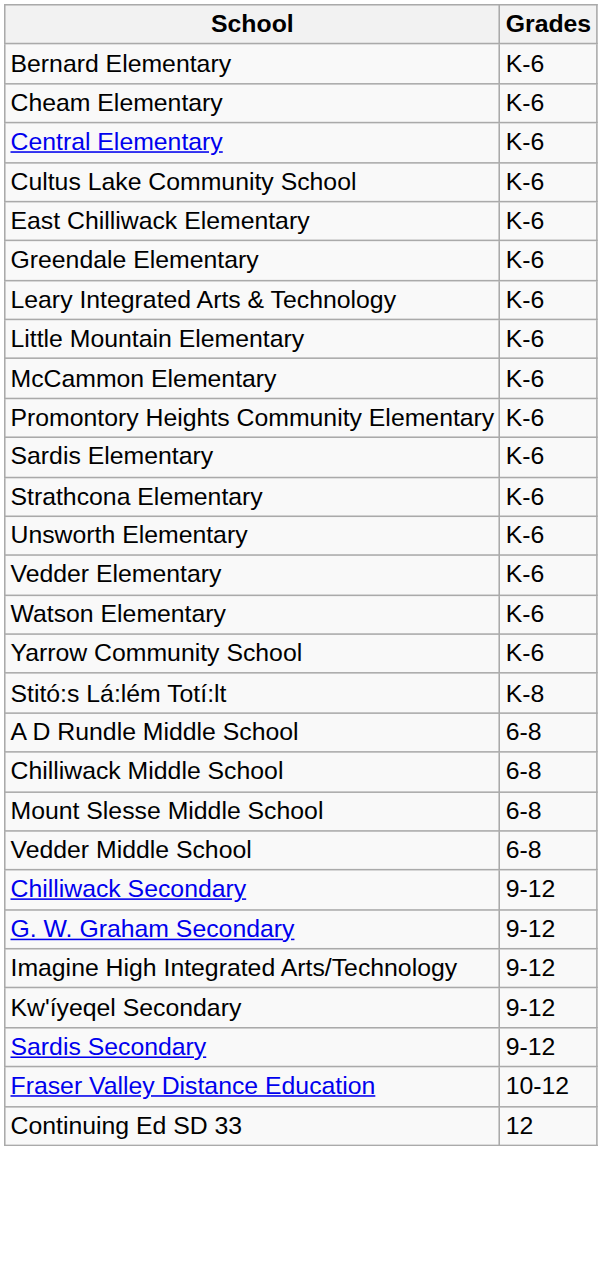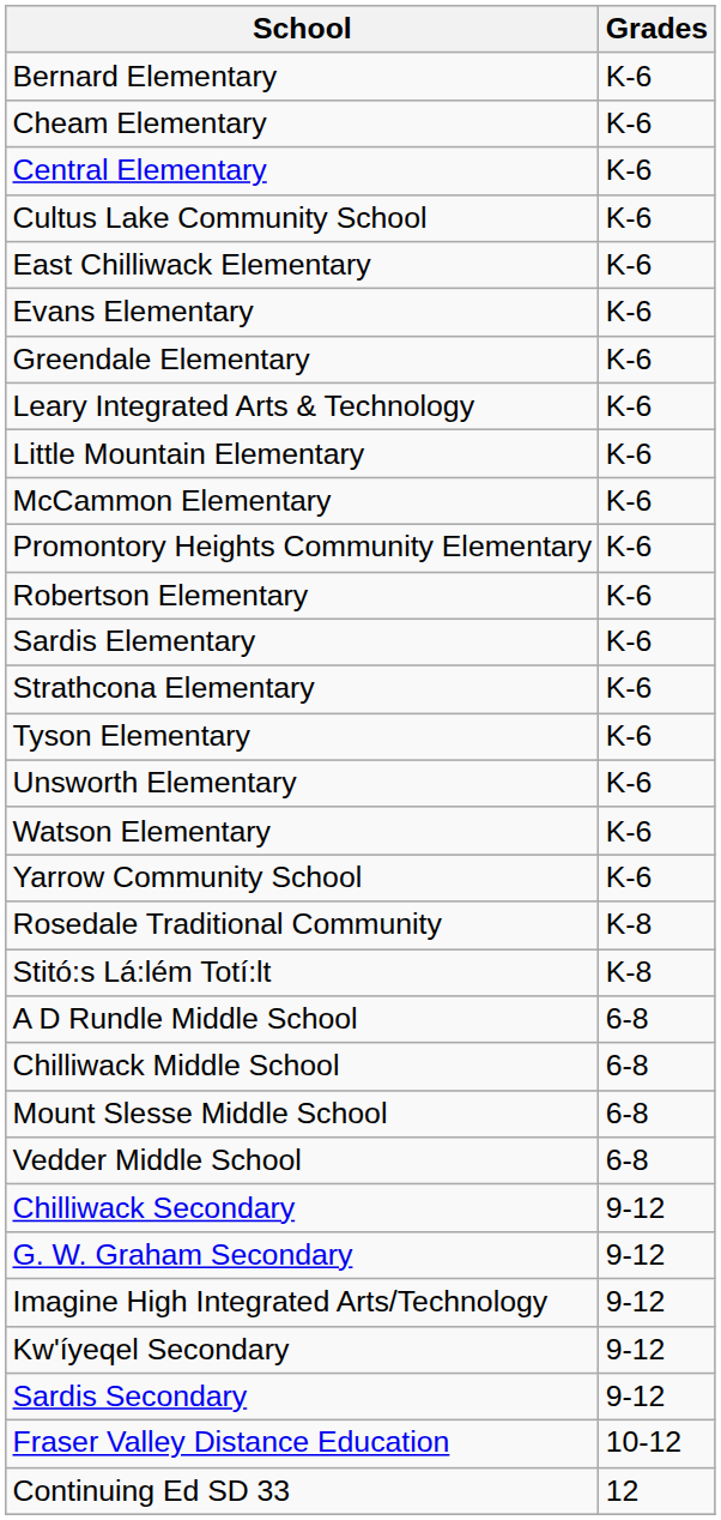 <table class="wikitable sortable">
 <tr>
 <th>School</th>
 <th>Grades</th>
 </tr>
 <tr>
 <td>Bernard Elementary</td>
 <td>K-6</td>
 </tr>
 <tr>
 <td>Cheam Elementary</td>
 <td>K-6</td>
 </tr>
 <tr>
 <td><a href='#'>Central Elementary</a></td>
 <td>K-6</td>
 </tr>
 <tr>
 <td>Cultus Lake Community School</td>
 <td>K-6</td>
 </tr>
 <tr>
 <td>East Chilliwack Elementary</td>
 <td>K-6</td>
 </tr>
 <tr>
+<td>Evans Elementary</td>
+<td>K-6</td>
+</tr>
+<tr>
 <td>Greendale Elementary</td>
 <td>K-6</td>
 </tr>
 <tr>
 <td>Leary Integrated Arts & Technology</td>
 <td>K-6</td>
 </tr>
 <tr>
 <td>Little Mountain Elementary</td>
 <td>K-6</td>
 </tr>
 <tr>
 <td>McCammon Elementary</td>
 <td>K-6</td>
 </tr>
 <tr>
 <td>Promontory Heights Community Elementary</td>
 <td>K-6</td>
 </tr>
 <tr>
+<td>Robertson Elementary</td>
+<td>K-6</td>
+</tr>
+<tr>
 <td>Sardis Elementary</td>
 <td>K-6</td>
 </tr>
 <tr>
 <td>Strathcona Elementary</td>
 <td>K-6</td>
 </tr>
 <tr>
-<td>Unsworth Elementary</td>
+<td>Tyson Elementary</td>
 <td>K-6</td>
 </tr>
 <tr>
-<td>Vedder Elementary</td>
+<td>Unsworth Elementary</td>
 <td>K-6</td>
 </tr>
 <tr>
 <td>Watson Elementary</td>
 <td>K-6</td>
 </tr>
 <tr>
 <td>Yarrow Community School</td>
 <td>K-6</td>
+</tr>
+<tr>
+<td>Rosedale Traditional Community</td>
+<td>K-8</td>
 </tr>
 <tr>
 <td>Stitó:s Lá:lém Totí:lt</td>
 <td>K-8</td>
 </tr>
 <tr>
 <td>A D Rundle Middle School</td>
 <td>6-8</td>
 </tr>
 <tr>
 <td>Chilliwack Middle School</td>
 <td>6-8</td>
 </tr>
 <tr>
 <td>Mount Slesse Middle School</td>
 <td>6-8</td>
 </tr>
 <tr>
 <td>Vedder Middle School</td>
 <td>6-8</td>
 </tr>
 <tr>
 <td><a href='#'>Chilliwack Secondary</a></td>
 <td>9-12</td>
 </tr>
 <tr>
 <td><a href='#'>G. W. Graham Secondary</a></td>
 <td>9-12</td>
 </tr>
 <tr>
 <td>Imagine High Integrated Arts/Technology</td>
 <td>9-12</td>
 </tr>
 <tr>
 <td>Kw'íyeqel Secondary</td>
 <td>9-12</td>
 </tr>
 <tr>
 <td><a href='#'>Sardis Secondary</a></td>
 <td>9-12</td>
 </tr>
 <tr>
 <td><a href='#'>Fraser Valley Distance Education</a></td>
 <td>10-12</td>
 </tr>
 <tr>
 <td>Continuing Ed SD 33</td>
 <td>12</td>
 </tr>
 <tr>
 </tr>
 </table>
